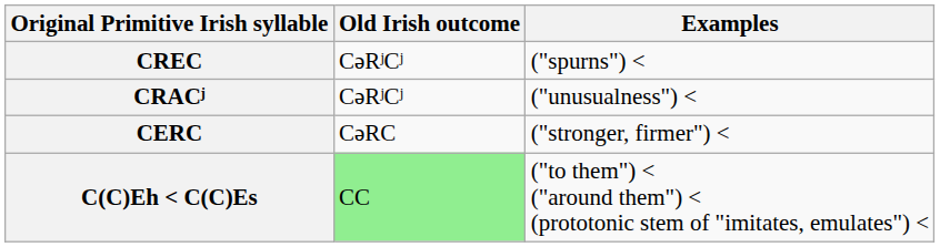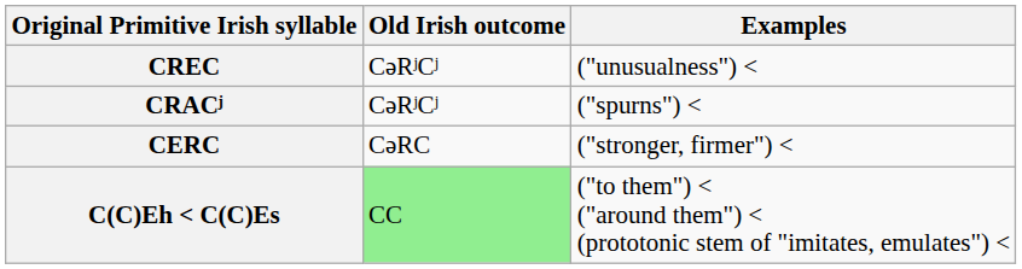 <table class="wikitable">
 <tr>
 <th>Original Primitive Irish syllable</th>
 <th>Old Irish outcome</th>
 <th>Examples</th>
 </tr>
 <tr>
 <th>CREC</th>
 <td>CəRʲCʲ</td>
-<td>  ("spurns") < </td>
+<td>  ("unusualness") < </td>
 </tr>
 <tr>
 <th>CRACʲ</th>
 <td>CəRʲCʲ</td>
-<td>  ("unusualness") < </td>
+<td>  ("spurns") < </td>
 </tr>
 <tr>
 <th>CERC</th>
 <td>CəRC</td>
 <td>  ("stronger, firmer") < </td>
 </tr>
 <tr>
 <th>C(C)Eh < C(C)Es</th>
 <td style="background: lightgreen;">CC</td>
 <td>  ("to them") < <br>   ("around them") < <br>   (prototonic stem of  "imitates, emulates") < </td>
 </tr>
 </table>
